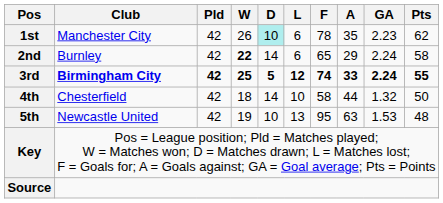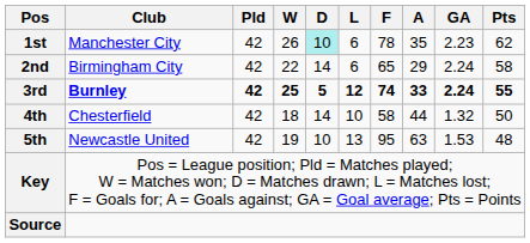 <table class="wikitable" style="text-align:center">
 <tr>
 <th scope="col">Pos</th>
 <th scope="col">Club</th>
 <th scope="col">Pld</th>
 <th scope="col">W</th>
 <th scope="col">D</th>
 <th scope="col">L</th>
 <th scope="col">F</th>
 <th scope="col">A</th>
 <th scope="col">GA</th>
 <th scope="col">Pts</th>
 </tr>
 <tr>
 <th scope="row">1st</th>
 <td align="left"><a href='#'>Manchester City</a></td>
 <td>42</td>
 <td>26</td>
 <td style="background: paleturquoise;">10</td>
 <td>6</td>
 <td>78</td>
 <td>35</td>
 <td>2.23</td>
 <td>62</td>
 </tr>
 <tr>
 <th scope="row">2nd</th>
-<td align="left"><a href='#'>Burnley</a></td>
+<td align="left"><a href='#'>Birmingham City</a></td>
 <td>42</td>
-<td><strong>22</strong></td>
+<td>22</td>
 <td>14</td>
 <td>6</td>
 <td>65</td>
 <td>29</td>
 <td>2.24</td>
 <td>58</td>
 </tr>
 <tr style="font-Weight:bold">
 <th scope="row">3rd</th>
-<td align="left"><a href='#'>Birmingham City</a></td>
+<td align="left"><a href='#'>Burnley</a></td>
 <td>42</td>
 <td>25</td>
 <td>5</td>
 <td>12</td>
 <td>74</td>
 <td>33</td>
 <td>2.24</td>
 <td>55</td>
 </tr>
 <tr>
 <th scope="row">4th</th>
 <td align="left"><a href='#'>Chesterfield</a></td>
 <td>42</td>
 <td>18</td>
 <td>14</td>
 <td>10</td>
 <td>58</td>
 <td>44</td>
 <td>1.32</td>
 <td>50</td>
 </tr>
 <tr>
 <th scope="row">5th</th>
 <td align="left"><a href='#'>Newcastle United</a></td>
 <td>42</td>
 <td>19</td>
 <td>10</td>
 <td>13</td>
 <td>95</td>
 <td>63</td>
 <td>1.53</td>
 <td>48</td>
 </tr>
 <tr>
 <th scope="row">Key</th>
 <td colspan="9">Pos = League position; Pld = Matches played;<br>W = Matches won; D = Matches drawn; L = Matches lost;<br>F = Goals for; A = Goals against; GA = <a href='#'>Goal average</a>; Pts = Points</td>
 </tr>
 <tr>
 <th scope="row">Source</th>
 <td colspan="9"></td>
 </tr>
 </table>
